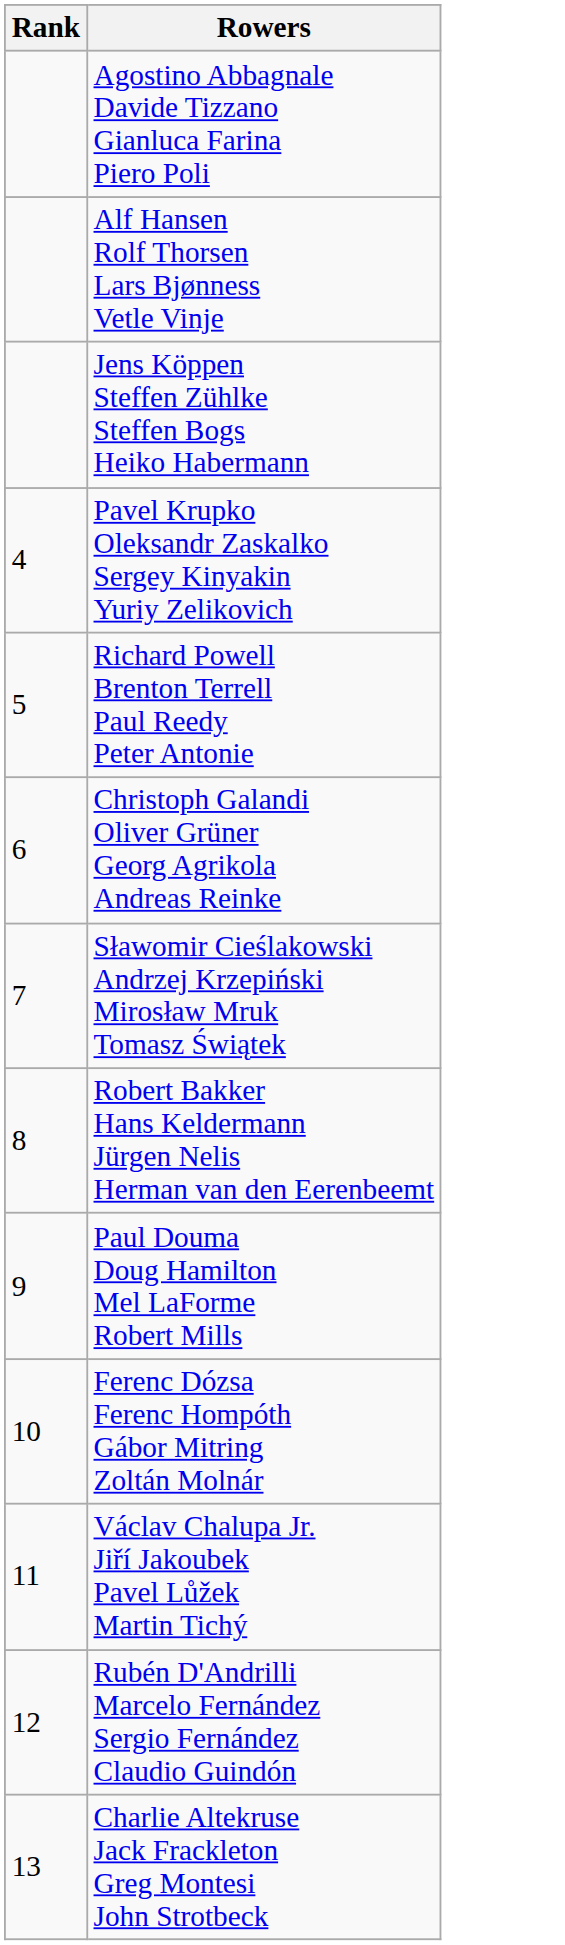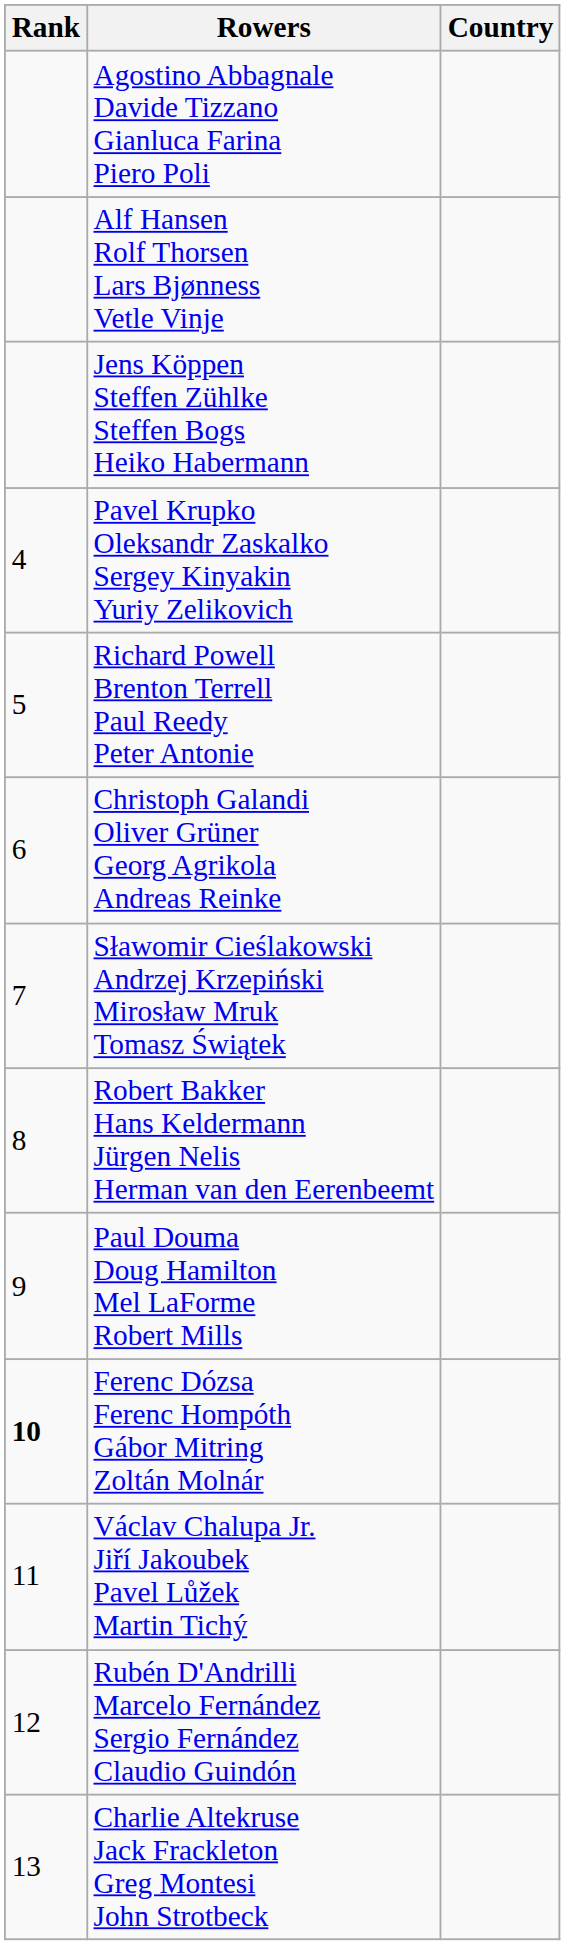 <table class="wikitable sortable">
 <tr>
 <th>Rank</th>
 <th>Rowers</th>
+<th>Country</th>
 </tr>
 <tr>
 <td></td>
 <td><a href='#'>Agostino Abbagnale</a><br><a href='#'>Davide Tizzano</a><br><a href='#'>Gianluca Farina</a><br><a href='#'>Piero Poli</a></td>
+<td></td>
 </tr>
 <tr>
 <td></td>
 <td><a href='#'>Alf Hansen</a><br><a href='#'>Rolf Thorsen</a><br><a href='#'>Lars Bjønness</a><br><a href='#'>Vetle Vinje</a></td>
+<td></td>
 </tr>
 <tr>
 <td></td>
 <td><a href='#'>Jens Köppen</a><br><a href='#'>Steffen Zühlke</a><br><a href='#'>Steffen Bogs</a><br><a href='#'>Heiko Habermann</a></td>
+<td></td>
 </tr>
 <tr>
 <td>4</td>
 <td><a href='#'>Pavel Krupko</a><br><a href='#'>Oleksandr Zaskalko</a><br><a href='#'>Sergey Kinyakin</a><br><a href='#'>Yuriy Zelikovich</a></td>
+<td></td>
 </tr>
 <tr>
 <td>5</td>
 <td><a href='#'>Richard Powell</a><br><a href='#'>Brenton Terrell</a><br><a href='#'>Paul Reedy</a><br><a href='#'>Peter Antonie</a></td>
+<td></td>
 </tr>
 <tr>
 <td>6</td>
 <td><a href='#'>Christoph Galandi</a><br><a href='#'>Oliver Grüner</a><br><a href='#'>Georg Agrikola</a><br><a href='#'>Andreas Reinke</a></td>
+<td></td>
 </tr>
 <tr>
 <td>7</td>
 <td><a href='#'>Sławomir Cieślakowski</a><br><a href='#'>Andrzej Krzepiński</a><br><a href='#'>Mirosław Mruk</a><br><a href='#'>Tomasz Świątek</a></td>
+<td></td>
 </tr>
 <tr>
 <td>8</td>
 <td><a href='#'>Robert Bakker</a><br><a href='#'>Hans Keldermann</a><br><a href='#'>Jürgen Nelis</a><br><a href='#'>Herman van den Eerenbeemt</a></td>
+<td></td>
 </tr>
 <tr>
 <td>9</td>
 <td><a href='#'>Paul Douma</a><br><a href='#'>Doug Hamilton</a><br><a href='#'>Mel LaForme</a><br><a href='#'>Robert Mills</a></td>
+<td></td>
 </tr>
 <tr>
-<td>10</td>
+<td><strong>10</strong></td>
 <td><a href='#'>Ferenc Dózsa</a><br><a href='#'>Ferenc Hompóth</a><br><a href='#'>Gábor Mitring</a><br><a href='#'>Zoltán Molnár</a></td>
+<td></td>
 </tr>
 <tr>
 <td>11</td>
 <td><a href='#'>Václav Chalupa Jr.</a><br><a href='#'>Jiří Jakoubek</a><br><a href='#'>Pavel Lůžek</a><br><a href='#'>Martin Tichý</a></td>
+<td></td>
 </tr>
 <tr>
 <td>12</td>
 <td><a href='#'>Rubén D'Andrilli</a><br><a href='#'>Marcelo Fernández</a><br><a href='#'>Sergio Fernández</a><br><a href='#'>Claudio Guindón</a></td>
+<td></td>
 </tr>
 <tr>
 <td>13</td>
 <td><a href='#'>Charlie Altekruse</a><br><a href='#'>Jack Frackleton</a><br><a href='#'>Greg Montesi</a><br><a href='#'>John Strotbeck</a></td>
+<td></td>
 </tr>
 </table>
